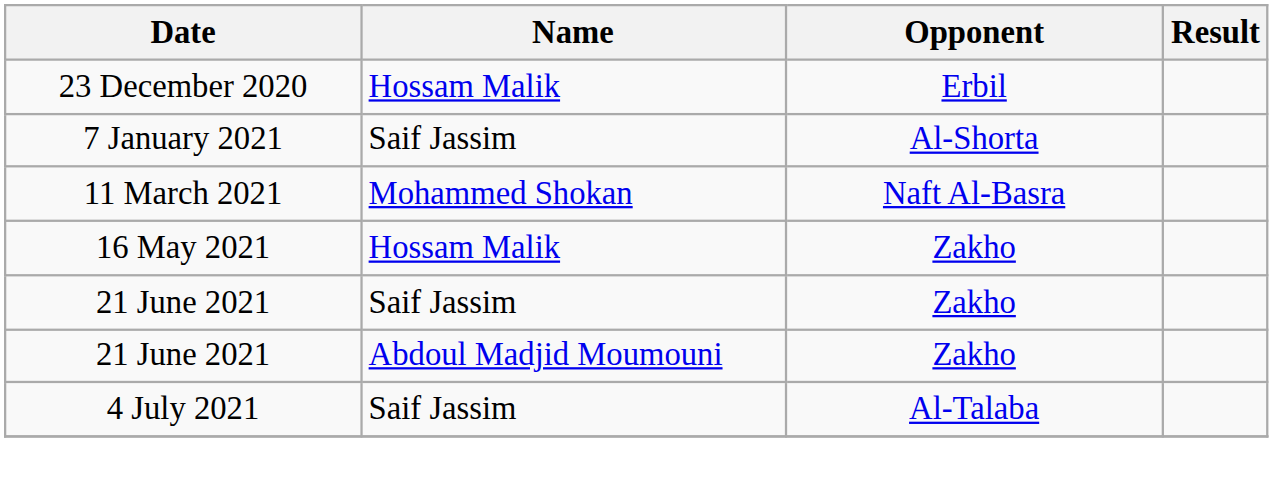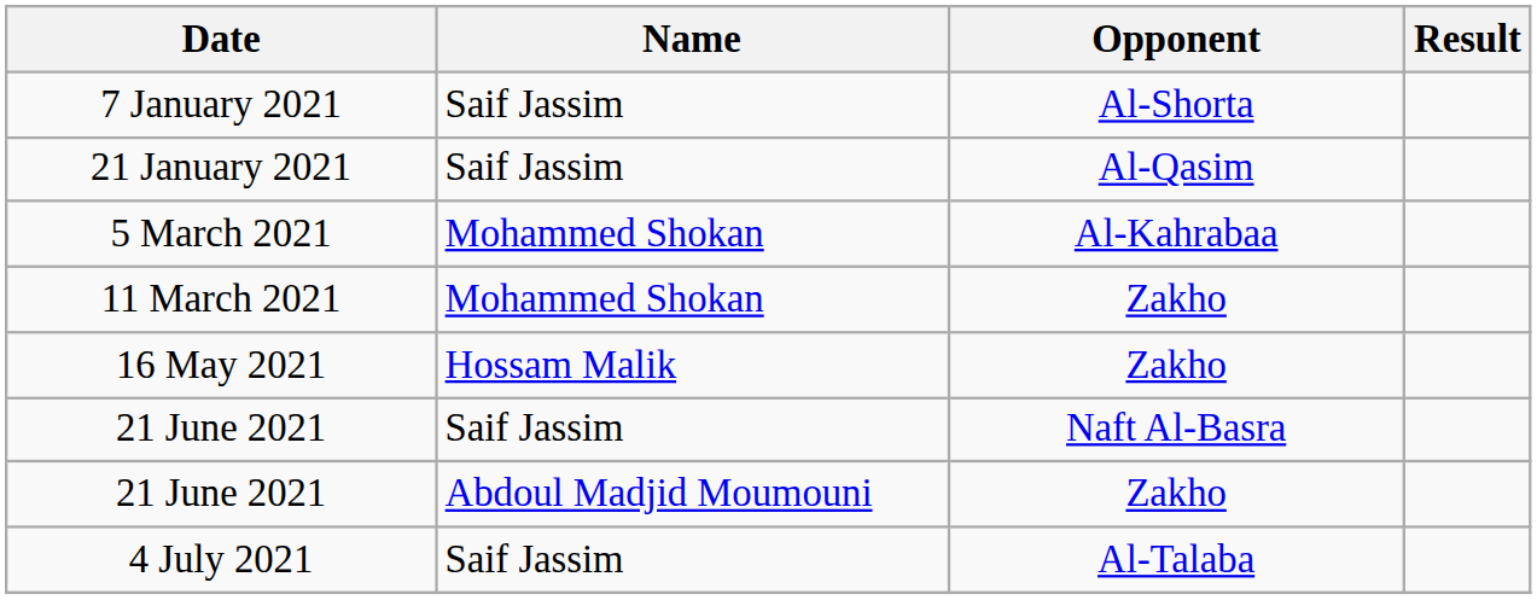 <table class="wikitable sortable" style="font-size: 90%; text-align: center;">
 <tr>
 <th style="width:150px;">Date</th>
 <th style="width:180px;">Name</th>
 <th style="width:160px;">Opponent</th>
 <th style="width:30px;">Result</th>
 </tr>
 <tr>
-<td>23 December 2020</td>
-<td style="text-align:left"> <a href='#'>Hossam Malik</a></td>
-<td><a href='#'>Erbil</a></td>
-<td></td>
-</tr>
-<tr>
 <td>7 January 2021</td>
 <td style="text-align:left"> Saif Jassim</td>
 <td><a href='#'>Al-Shorta</a></td>
 <td></td>
 </tr>
 <tr>
+<td>21 January 2021</td>
+<td style="text-align:left"> Saif Jassim</td>
+<td><a href='#'>Al-Qasim</a></td>
+<td></td>
+</tr>
+<tr>
+<td>5 March 2021</td>
+<td style="text-align:left"> <a href='#'>Mohammed Shokan</a></td>
+<td><a href='#'>Al-Kahrabaa</a></td>
+<td></td>
+</tr>
+<tr>
 <td>11 March 2021</td>
 <td style="text-align:left"> <a href='#'>Mohammed Shokan</a></td>
-<td><a href='#'>Naft Al-Basra</a></td>
+<td><a href='#'>Zakho</a></td>
 <td></td>
 </tr>
 <tr>
 <td>16 May 2021</td>
 <td style="text-align:left"> <a href='#'>Hossam Malik</a></td>
 <td><a href='#'>Zakho</a></td>
 <td></td>
 </tr>
 <tr>
 <td>21 June 2021</td>
 <td style="text-align:left"> Saif Jassim</td>
-<td><a href='#'>Zakho</a></td>
+<td><a href='#'>Naft Al-Basra</a></td>
 <td></td>
 </tr>
 <tr>
 <td>21 June 2021</td>
 <td style="text-align:left"> <a href='#'>Abdoul Madjid Moumouni</a></td>
 <td><a href='#'>Zakho</a></td>
 <td></td>
 </tr>
 <tr>
 <td>4 July 2021</td>
 <td style="text-align:left"> Saif Jassim</td>
 <td><a href='#'>Al-Talaba</a></td>
 <td></td>
 </tr>
 <tr>
 </tr>
 </table>
